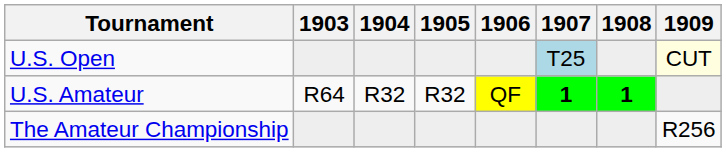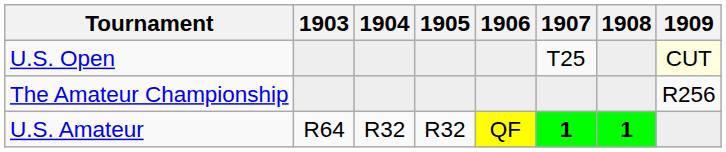 <table class="wikitable" style="font-size:95%;text-align:center;">
 <tr>
 <th>Tournament</th>
 <th>1903</th>
 <th>1904</th>
 <th>1905</th>
 <th>1906</th>
 <th>1907</th>
 <th>1908</th>
 <th>1909</th>
 </tr>
 <tr>
 <td align=left><a href='#'>U.S. Open</a></td>
 <td style="background:#eeeeee;"></td>
 <td style="background:#eeeeee;"></td>
 <td style="background:#eeeeee;"></td>
 <td style="background:#eeeeee;"></td>
-<td style="background: lightblue;">T25</td>
+<td>T25</td>
 <td style="background:#eeeeee;"></td>
 <td style="background: lightyellow;">CUT</td>
+</tr>
+<tr>
+<td align=left><a href='#'>The Amateur Championship</a></td>
+<td style="background:#eeeeee;"></td>
+<td style="background:#eeeeee;"></td>
+<td style="background:#eeeeee;"></td>
+<td style="background:#eeeeee;"></td>
+<td style="background:#eeeeee;"></td>
+<td style="background:#eeeeee;"></td>
+<td>R256</td>
 </tr>
 <tr>
 <td align=left><a href='#'>U.S. Amateur</a></td>
 <td>R64</td>
 <td>R32</td>
 <td>R32</td>
 <td style="background:yellow;">QF</td>
 <td style="background:lime;"><strong>1</strong></td>
 <td style="background:lime;"><strong>1</strong></td>
 <td style="background:#eeeeee;"></td>
 </tr>
-<tr>
-<td align=left><a href='#'>The Amateur Championship</a></td>
-<td style="background:#eeeeee;"></td>
-<td style="background:#eeeeee;"></td>
-<td style="background:#eeeeee;"></td>
-<td style="background:#eeeeee;"></td>
-<td style="background:#eeeeee;"></td>
-<td style="background:#eeeeee;"></td>
-<td>R256</td>
-</tr>
 </table>
